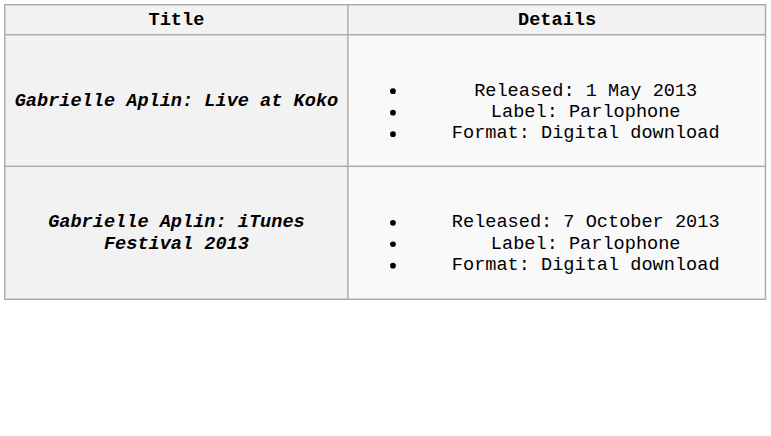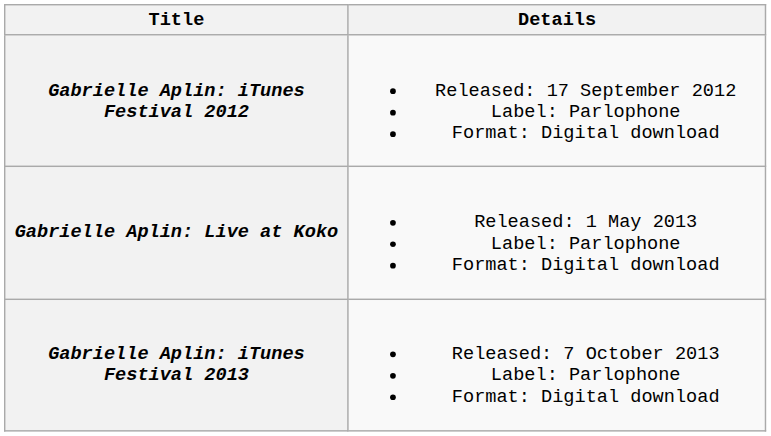 <table class="wikitable plainrowheaders" style="text-align:center;">
 <tr>
 <th scope="col" style="width:18em;">Title</th>
 <th scope="col" style="width:22em;">Details</th>
+</tr>
+<tr>
+<th scope="row"><em>Gabrielle Aplin: iTunes Festival 2012</em></th>
+<td><br><ul><li>Released: 17 September 2012</li><li>Label: Parlophone</li><li>Format: Digital download</li></ul></td>
 </tr>
 <tr>
 <th scope="row"><em>Gabrielle Aplin: Live at Koko</em></th>
 <td><br><ul><li>Released: 1 May 2013</li><li>Label: Parlophone</li><li>Format: Digital download</li></ul></td>
 </tr>
 <tr>
 <th scope="row"><em>Gabrielle Aplin: iTunes Festival 2013</em></th>
 <td><br><ul><li>Released: 7 October 2013</li><li>Label: Parlophone</li><li>Format: Digital download</li></ul></td>
 </tr>
 </table>
